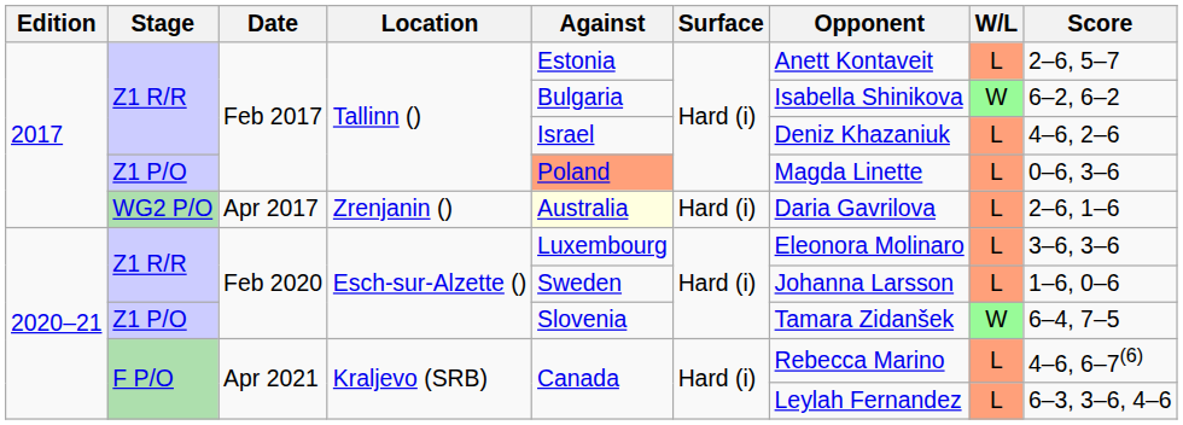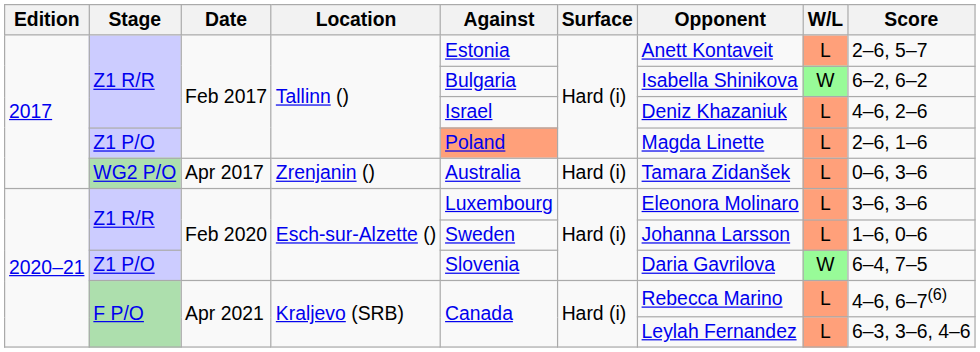 <table class="wikitable">
 <tr>
 <th>Edition</th>
 <th>Stage</th>
 <th>Date</th>
 <th>Location</th>
 <th>Against</th>
 <th>Surface</th>
 <th>Opponent</th>
 <th>W/L</th>
 <th>Score</th>
 </tr>
 <tr>
 <td rowspan="5"><a href='#'>2017</a></td>
 <td bgcolor=#ccf rowspan="3"><a href='#'>Z1 R/R</a></td>
 <td rowspan="4">Feb 2017</td>
 <td rowspan="4"><a href='#'>Tallinn</a> ()</td>
 <td> <a href='#'>Estonia</a></td>
 <td rowspan="4">Hard (i)</td>
 <td><a href='#'>Anett Kontaveit</a></td>
 <td style="text-align:center; background:#ffa07a;">L</td>
 <td>2–6, 5–7</td>
 </tr>
 <tr>
 <td> <a href='#'>Bulgaria</a></td>
 <td><a href='#'>Isabella Shinikova</a></td>
 <td style="text-align:center; background:#98fb98;">W</td>
 <td>6–2, 6–2</td>
 </tr>
 <tr>
 <td> <a href='#'>Israel</a></td>
 <td><a href='#'>Deniz Khazaniuk</a></td>
 <td style="text-align:center; background:#ffa07a;">L</td>
 <td>4–6, 2–6</td>
 </tr>
 <tr>
 <td bgcolor=#ccf><a href='#'>Z1 P/O</a></td>
 <td style="background: lightsalmon;"> <a href='#'>Poland</a></td>
 <td><a href='#'>Magda Linette</a></td>
 <td style="text-align:center; background:#ffa07a;">L</td>
-<td>0–6, 3–6</td>
+<td>2–6, 1–6</td>
 </tr>
 <tr>
 <td bgcolor=addfad><a href='#'>WG2 P/O</a></td>
 <td>Apr 2017</td>
 <td><a href='#'>Zrenjanin</a> ()</td>
-<td style="background: lightyellow;"> <a href='#'>Australia</a></td>
+<td> <a href='#'>Australia</a></td>
 <td>Hard (i)</td>
-<td><a href='#'>Daria Gavrilova</a></td>
+<td><a href='#'>Tamara Zidanšek</a></td>
 <td style="text-align:center; background:#ffa07a;">L</td>
-<td>2–6, 1–6</td>
+<td>0–6, 3–6</td>
 </tr>
 <tr>
 <td rowspan="5"><a href='#'>2020–21</a></td>
 <td bgcolor=#ccf rowspan="2"><a href='#'>Z1 R/R</a></td>
 <td rowspan="3">Feb 2020</td>
 <td rowspan="3"><a href='#'>Esch-sur-Alzette</a> ()</td>
 <td> <a href='#'>Luxembourg</a></td>
 <td rowspan="3">Hard (i)</td>
 <td><a href='#'>Eleonora Molinaro</a></td>
 <td style="text-align:center; background:#ffa07a;">L</td>
 <td>3–6, 3–6</td>
 </tr>
 <tr>
 <td> <a href='#'>Sweden</a></td>
 <td><a href='#'>Johanna Larsson</a></td>
 <td style="text-align:center; background:#ffa07a;">L</td>
 <td>1–6, 0–6</td>
 </tr>
 <tr>
 <td bgcolor=#ccf><a href='#'>Z1 P/O</a></td>
 <td> <a href='#'>Slovenia</a></td>
-<td><a href='#'>Tamara Zidanšek</a></td>
+<td><a href='#'>Daria Gavrilova</a></td>
 <td style="text-align:center; background:#98fb98;">W</td>
 <td>6–4, 7–5</td>
 </tr>
 <tr>
 <td rowspan="2" bgcolor=addfad><a href='#'>F P/O</a></td>
 <td rowspan="2">Apr 2021</td>
 <td rowspan="2"><a href='#'>Kraljevo</a> (SRB)</td>
 <td rowspan="2"> <a href='#'>Canada</a></td>
 <td rowspan="2">Hard (i)</td>
 <td><a href='#'>Rebecca Marino</a></td>
 <td style="text-align:center; background:#ffa07a;">L</td>
 <td>4–6, 6–7<sup>(6)</sup></td>
 </tr>
 <tr>
 <td><a href='#'>Leylah Fernandez</a></td>
 <td style="text-align:center; background:#ffa07a;">L</td>
 <td>6–3, 3–6, 4–6</td>
 </tr>
 </table>
